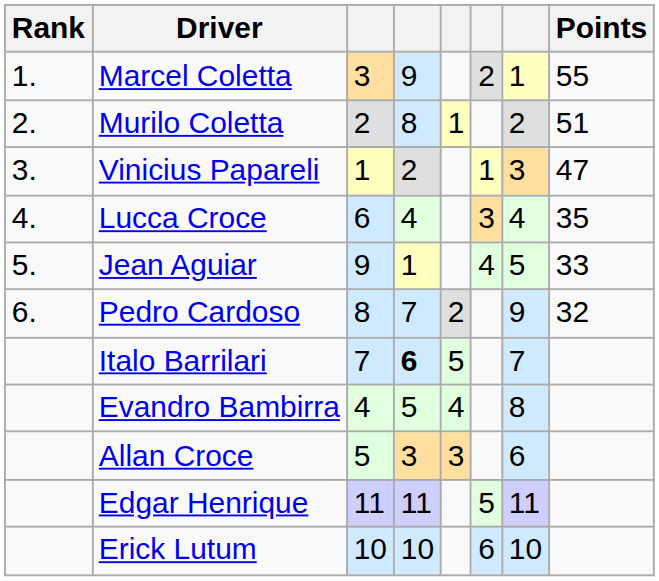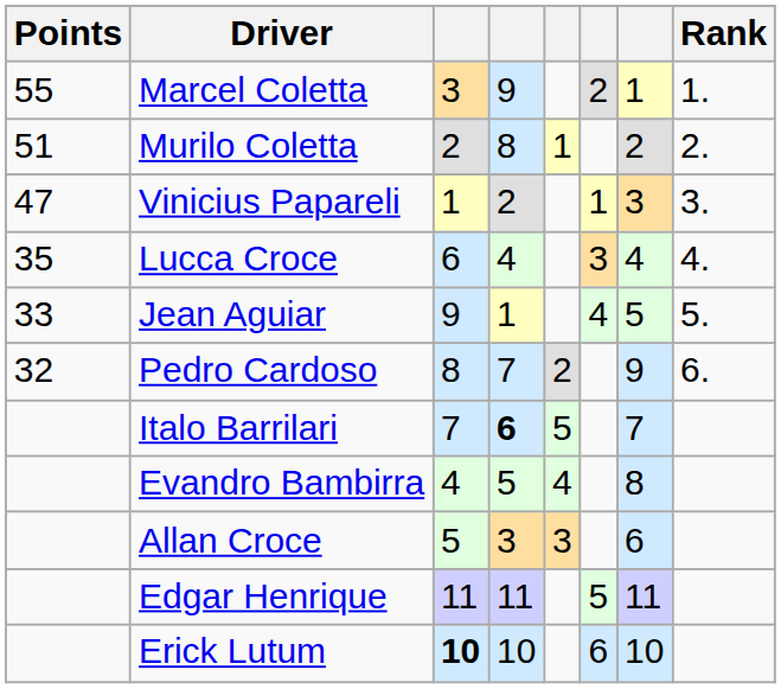 <table class="wikitable">
 <tr>
-<th>Rank</th>
+<th>Points</th>
 <th>Driver</th>
 <th></th>
 <th></th>
 <th></th>
 <th></th>
 <th></th>
-<th>Points</th>
+<th>Rank</th>
 </tr>
 <tr>
-<td>1.</td>
+<td>55</td>
 <td> <a href='#'>Marcel Coletta</a></td>
 <td style="background-color:#FFDF9F">3</td>
 <td style="background-color:#CFEAFF">9</td>
 <td></td>
 <td style="background-color:#DFDFDF">2</td>
 <td style="background-color:#FFFFBF">1</td>
-<td>55</td>
+<td>1.</td>
 </tr>
 <tr>
-<td>2.</td>
+<td>51</td>
 <td> <a href='#'>Murilo Coletta</a></td>
 <td style="background-color:#DFDFDF">2</td>
 <td style="background-color:#CFEAFF">8</td>
 <td style="background-color:#FFFFBF">1</td>
 <td></td>
 <td style="background-color:#DFDFDF">2</td>
-<td>51</td>
+<td>2.</td>
 </tr>
 <tr>
-<td>3.</td>
+<td>47</td>
 <td> <a href='#'>Vinicius Papareli</a></td>
 <td style="background-color:#FFFFBF">1</td>
 <td style="background-color:#DFDFDF">2</td>
 <td></td>
 <td style="background-color:#FFFFBF">1</td>
 <td style="background-color:#FFDF9F">3</td>
-<td>47</td>
+<td>3.</td>
 </tr>
 <tr>
-<td>4.</td>
+<td>35</td>
 <td> <a href='#'>Lucca Croce</a></td>
 <td style="background-color:#CFEAFF">6</td>
 <td style="background-color:#DFFFDF">4</td>
 <td></td>
 <td style="background-color:#FFDF9F">3</td>
 <td style="background-color:#DFFFDF">4</td>
-<td>35</td>
+<td>4.</td>
 </tr>
 <tr>
-<td>5.</td>
+<td>33</td>
 <td> <a href='#'>Jean Aguiar</a></td>
 <td style="background-color:#CFEAFF">9</td>
 <td style="background-color:#FFFFBF">1</td>
 <td></td>
 <td style="background-color:#DFFFDF">4</td>
 <td style="background-color:#DFFFDF">5</td>
-<td>33</td>
+<td>5.</td>
 </tr>
 <tr>
-<td>6.</td>
+<td>32</td>
 <td> <a href='#'>Pedro Cardoso</a></td>
 <td style="background-color:#CFEAFF">8</td>
 <td style="background-color:#CFEAFF">7</td>
 <td style="background-color:#DFDFDF">2</td>
 <td></td>
 <td style="background-color:#CFEAFF">9</td>
-<td>32</td>
+<td>6.</td>
 </tr>
 <tr>
 <td></td>
 <td> <a href='#'>Italo Barrilari</a></td>
 <td style="background-color:#CFEAFF">7</td>
 <td style="background-color:#CFEAFF"><strong>6</strong></td>
 <td style="background-color:#DFFFDF">5</td>
 <td></td>
 <td style="background-color:#CFEAFF">7</td>
 <td></td>
 </tr>
 <tr>
 <td></td>
 <td> <a href='#'>Evandro Bambirra</a></td>
 <td style="background-color:#DFFFDF">4</td>
 <td style="background-color:#DFFFDF">5</td>
 <td style="background-color:#DFFFDF">4</td>
 <td></td>
 <td style="background-color:#CFEAFF">8</td>
 <td></td>
 </tr>
 <tr>
 <td></td>
 <td> <a href='#'>Allan Croce</a></td>
 <td style="background-color:#DFFFDF">5</td>
 <td style="background-color:#FFDF9F">3</td>
 <td style="background-color:#FFDF9F">3</td>
 <td></td>
 <td style="background-color:#CFEAFF">6</td>
 <td></td>
 </tr>
 <tr>
 <td></td>
 <td> <a href='#'>Edgar Henrique</a></td>
 <td style="background-color:#CFCFFF">11</td>
 <td style="background-color:#CFCFFF">11</td>
 <td></td>
 <td style="background-color:#DFFFDF">5</td>
 <td style="background-color:#CFCFFF">11</td>
 <td></td>
 </tr>
 <tr>
 <td></td>
 <td> <a href='#'>Erick Lutum</a></td>
-<td style="background-color:#CFEAFF">10</td>
+<td style="background-color:#CFEAFF"><strong>10</strong></td>
 <td style="background-color:#CFEAFF">10</td>
 <td></td>
 <td style="background-color:#CFEAFF">6</td>
 <td style="background-color:#CFEAFF">10</td>
 <td></td>
 </tr>
 </table>
